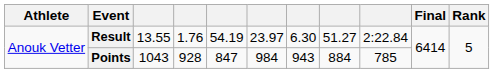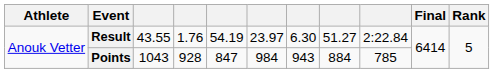 <table class="wikitable" style="font-size:90%">
 <tr>
 <th>Athlete</th>
 <th>Event</th>
 <th></th>
 <th></th>
 <th></th>
 <th></th>
 <th></th>
 <th></th>
 <th></th>
 <th>Final</th>
 <th>Rank</th>
 </tr>
 <tr align=center>
 <td rowspan=2 align=left><a href='#'>Anouk Vetter</a></td>
 <th style="font-size:95%">Result</th>
-<td>13.55</td>
+<td>43.55</td>
 <td>1.76</td>
 <td>54.19</td>
 <td>23.97</td>
 <td>6.30</td>
 <td>51.27</td>
 <td>2:22.84</td>
 <td rowspan=2>6414</td>
 <td rowspan=2>5</td>
 </tr>
 <tr align=center>
 <th style="font-size:95%">Points</th>
 <td>1043</td>
 <td>928</td>
 <td>847</td>
 <td>984</td>
 <td>943</td>
 <td>884</td>
 <td>785</td>
 </tr>
 </table>
